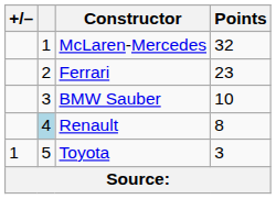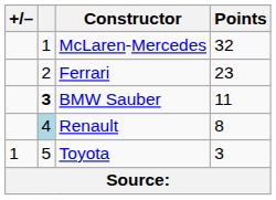 <table class="wikitable" style="font-size: 85%;">
 <tr>
 <th>+/–</th>
 <th></th>
 <th>Constructor</th>
 <th>Points</th>
 </tr>
 <tr>
 <td></td>
 <td align="center">1</td>
 <td> <a href='#'>McLaren</a>-<a href='#'>Mercedes</a></td>
 <td>32</td>
 </tr>
 <tr>
 <td></td>
 <td align="center">2</td>
 <td> <a href='#'>Ferrari</a></td>
 <td>23</td>
 </tr>
 <tr>
 <td></td>
-<td align="center">3</td>
+<td align="center"><strong>3</strong></td>
 <td> <a href='#'>BMW Sauber</a></td>
-<td>10</td>
+<td>11</td>
 </tr>
 <tr>
 <td></td>
 <td align="center" style="background: lightblue;">4</td>
 <td> <a href='#'>Renault</a></td>
 <td>8</td>
 </tr>
 <tr>
 <td> 1</td>
 <td align="center">5</td>
 <td> <a href='#'>Toyota</a></td>
 <td>3</td>
 </tr>
 <tr>
 <th colspan=4>Source:</th>
 </tr>
 </table>
